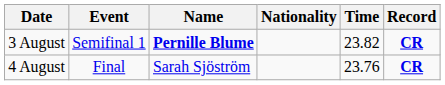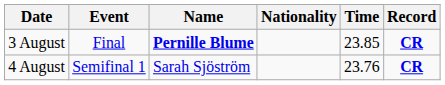 <table class="wikitable" style=text-align:center>
 <tr>
 <th>Date</th>
 <th>Event</th>
 <th>Name</th>
 <th>Nationality</th>
 <th>Time</th>
 <th>Record</th>
 </tr>
 <tr>
 <td>3 August</td>
-<td><a href='#'>Semifinal 1</a></td>
+<td><a href='#'>Final</a></td>
 <td align=left><strong><a href='#'>Pernille Blume</a></strong></td>
 <td align=left></td>
-<td>23.82</td>
+<td>23.85</td>
 <td><strong><a href='#'>CR</a></strong></td>
 </tr>
 <tr>
 <td>4 August</td>
-<td><a href='#'>Final</a></td>
+<td><a href='#'>Semifinal 1</a></td>
 <td align=left><a href='#'>Sarah Sjöström</a></td>
 <td align=left></td>
 <td>23.76</td>
 <td><strong><a href='#'>CR</a></strong></td>
 </tr>
 </table>
